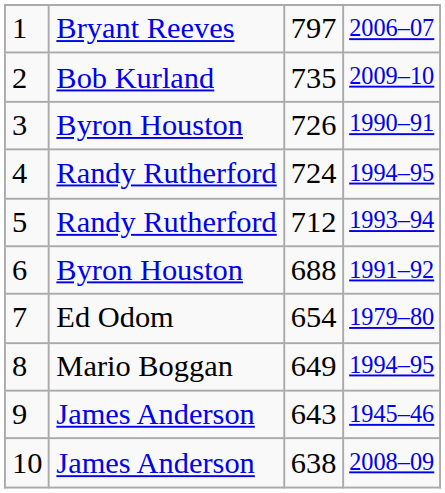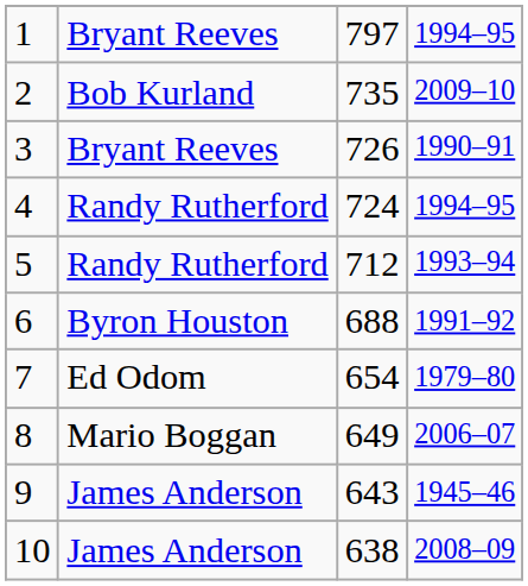 <table class="wikitable">
 <tr>
 </tr>
 <tr>
 <td>1</td>
 <td><a href='#'>Bryant Reeves</a></td>
 <td>797</td>
-<td style="font-size:80%;"><a href='#'>2006–07</a></td>
+<td style="font-size:80%;"><a href='#'>1994–95</a></td>
 </tr>
 <tr>
 <td>2</td>
 <td><a href='#'>Bob Kurland</a></td>
 <td>735</td>
 <td style="font-size:80%;"><a href='#'>2009–10</a></td>
 </tr>
 <tr>
 <td>3</td>
-<td><a href='#'>Byron Houston</a></td>
+<td><a href='#'>Bryant Reeves</a></td>
 <td>726</td>
 <td style="font-size:80%;"><a href='#'>1990–91</a></td>
 </tr>
 <tr>
 <td>4</td>
 <td><a href='#'>Randy Rutherford</a></td>
 <td>724</td>
 <td style="font-size:80%;"><a href='#'>1994–95</a></td>
 </tr>
 <tr>
 <td>5</td>
 <td><a href='#'>Randy Rutherford</a></td>
 <td>712</td>
 <td style="font-size:80%;"><a href='#'>1993–94</a></td>
 </tr>
 <tr>
 <td>6</td>
 <td><a href='#'>Byron Houston</a></td>
 <td>688</td>
 <td style="font-size:80%;"><a href='#'>1991–92</a></td>
 </tr>
 <tr>
 <td>7</td>
 <td>Ed Odom</td>
 <td>654</td>
 <td style="font-size:80%;"><a href='#'>1979–80</a></td>
 </tr>
 <tr>
 <td>8</td>
 <td>Mario Boggan</td>
 <td>649</td>
-<td style="font-size:80%;"><a href='#'>1994–95</a></td>
+<td style="font-size:80%;"><a href='#'>2006–07</a></td>
 </tr>
 <tr>
 <td>9</td>
 <td><a href='#'>James Anderson</a></td>
 <td>643</td>
 <td style="font-size:80%;"><a href='#'>1945–46</a></td>
 </tr>
 <tr>
 <td>10</td>
 <td><a href='#'>James Anderson</a></td>
 <td>638</td>
 <td style="font-size:80%;"><a href='#'>2008–09</a></td>
 </tr>
 </table>
